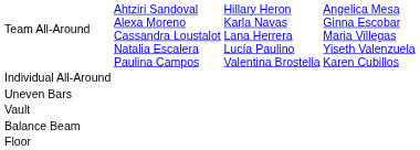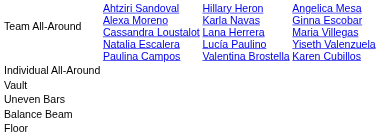 <table>
 <tr>
 <td>Team All-Around</td>
 <td><br><a href='#'>Ahtziri Sandoval</a><br><a href='#'>Alexa Moreno</a><br><a href='#'>Cassandra Loustalot</a><br><a href='#'>Natalia Escalera</a><br><a href='#'>Paulina Campos</a></td>
 <td><br><a href='#'>Hillary Heron</a><br><a href='#'>Karla Navas</a><br><a href='#'>Lana Herrera</a><br><a href='#'>Lucía Paulino</a><br><a href='#'>Valentina Brostella</a></td>
 <td><br><a href='#'>Angelica Mesa</a><br><a href='#'>Ginna Escobar</a><br><a href='#'>Maria Villegas</a><br><a href='#'>Yiseth Valenzuela</a><br><a href='#'>Karen Cubillos</a></td>
 </tr>
 <tr>
 <td>Individual All-Around</td>
 <td></td>
 <td></td>
 <td></td>
 </tr>
 <tr>
-<td>Uneven Bars</td>
+<td>Vault</td>
 <td></td>
 <td></td>
 <td></td>
 </tr>
 <tr>
-<td>Vault</td>
+<td>Uneven Bars</td>
 <td></td>
 <td></td>
 <td></td>
 </tr>
 <tr>
 <td>Balance Beam</td>
 <td></td>
 <td></td>
 <td></td>
 </tr>
 <tr>
 <td>Floor</td>
 <td></td>
 <td></td>
 <td></td>
 </tr>
 </table>
